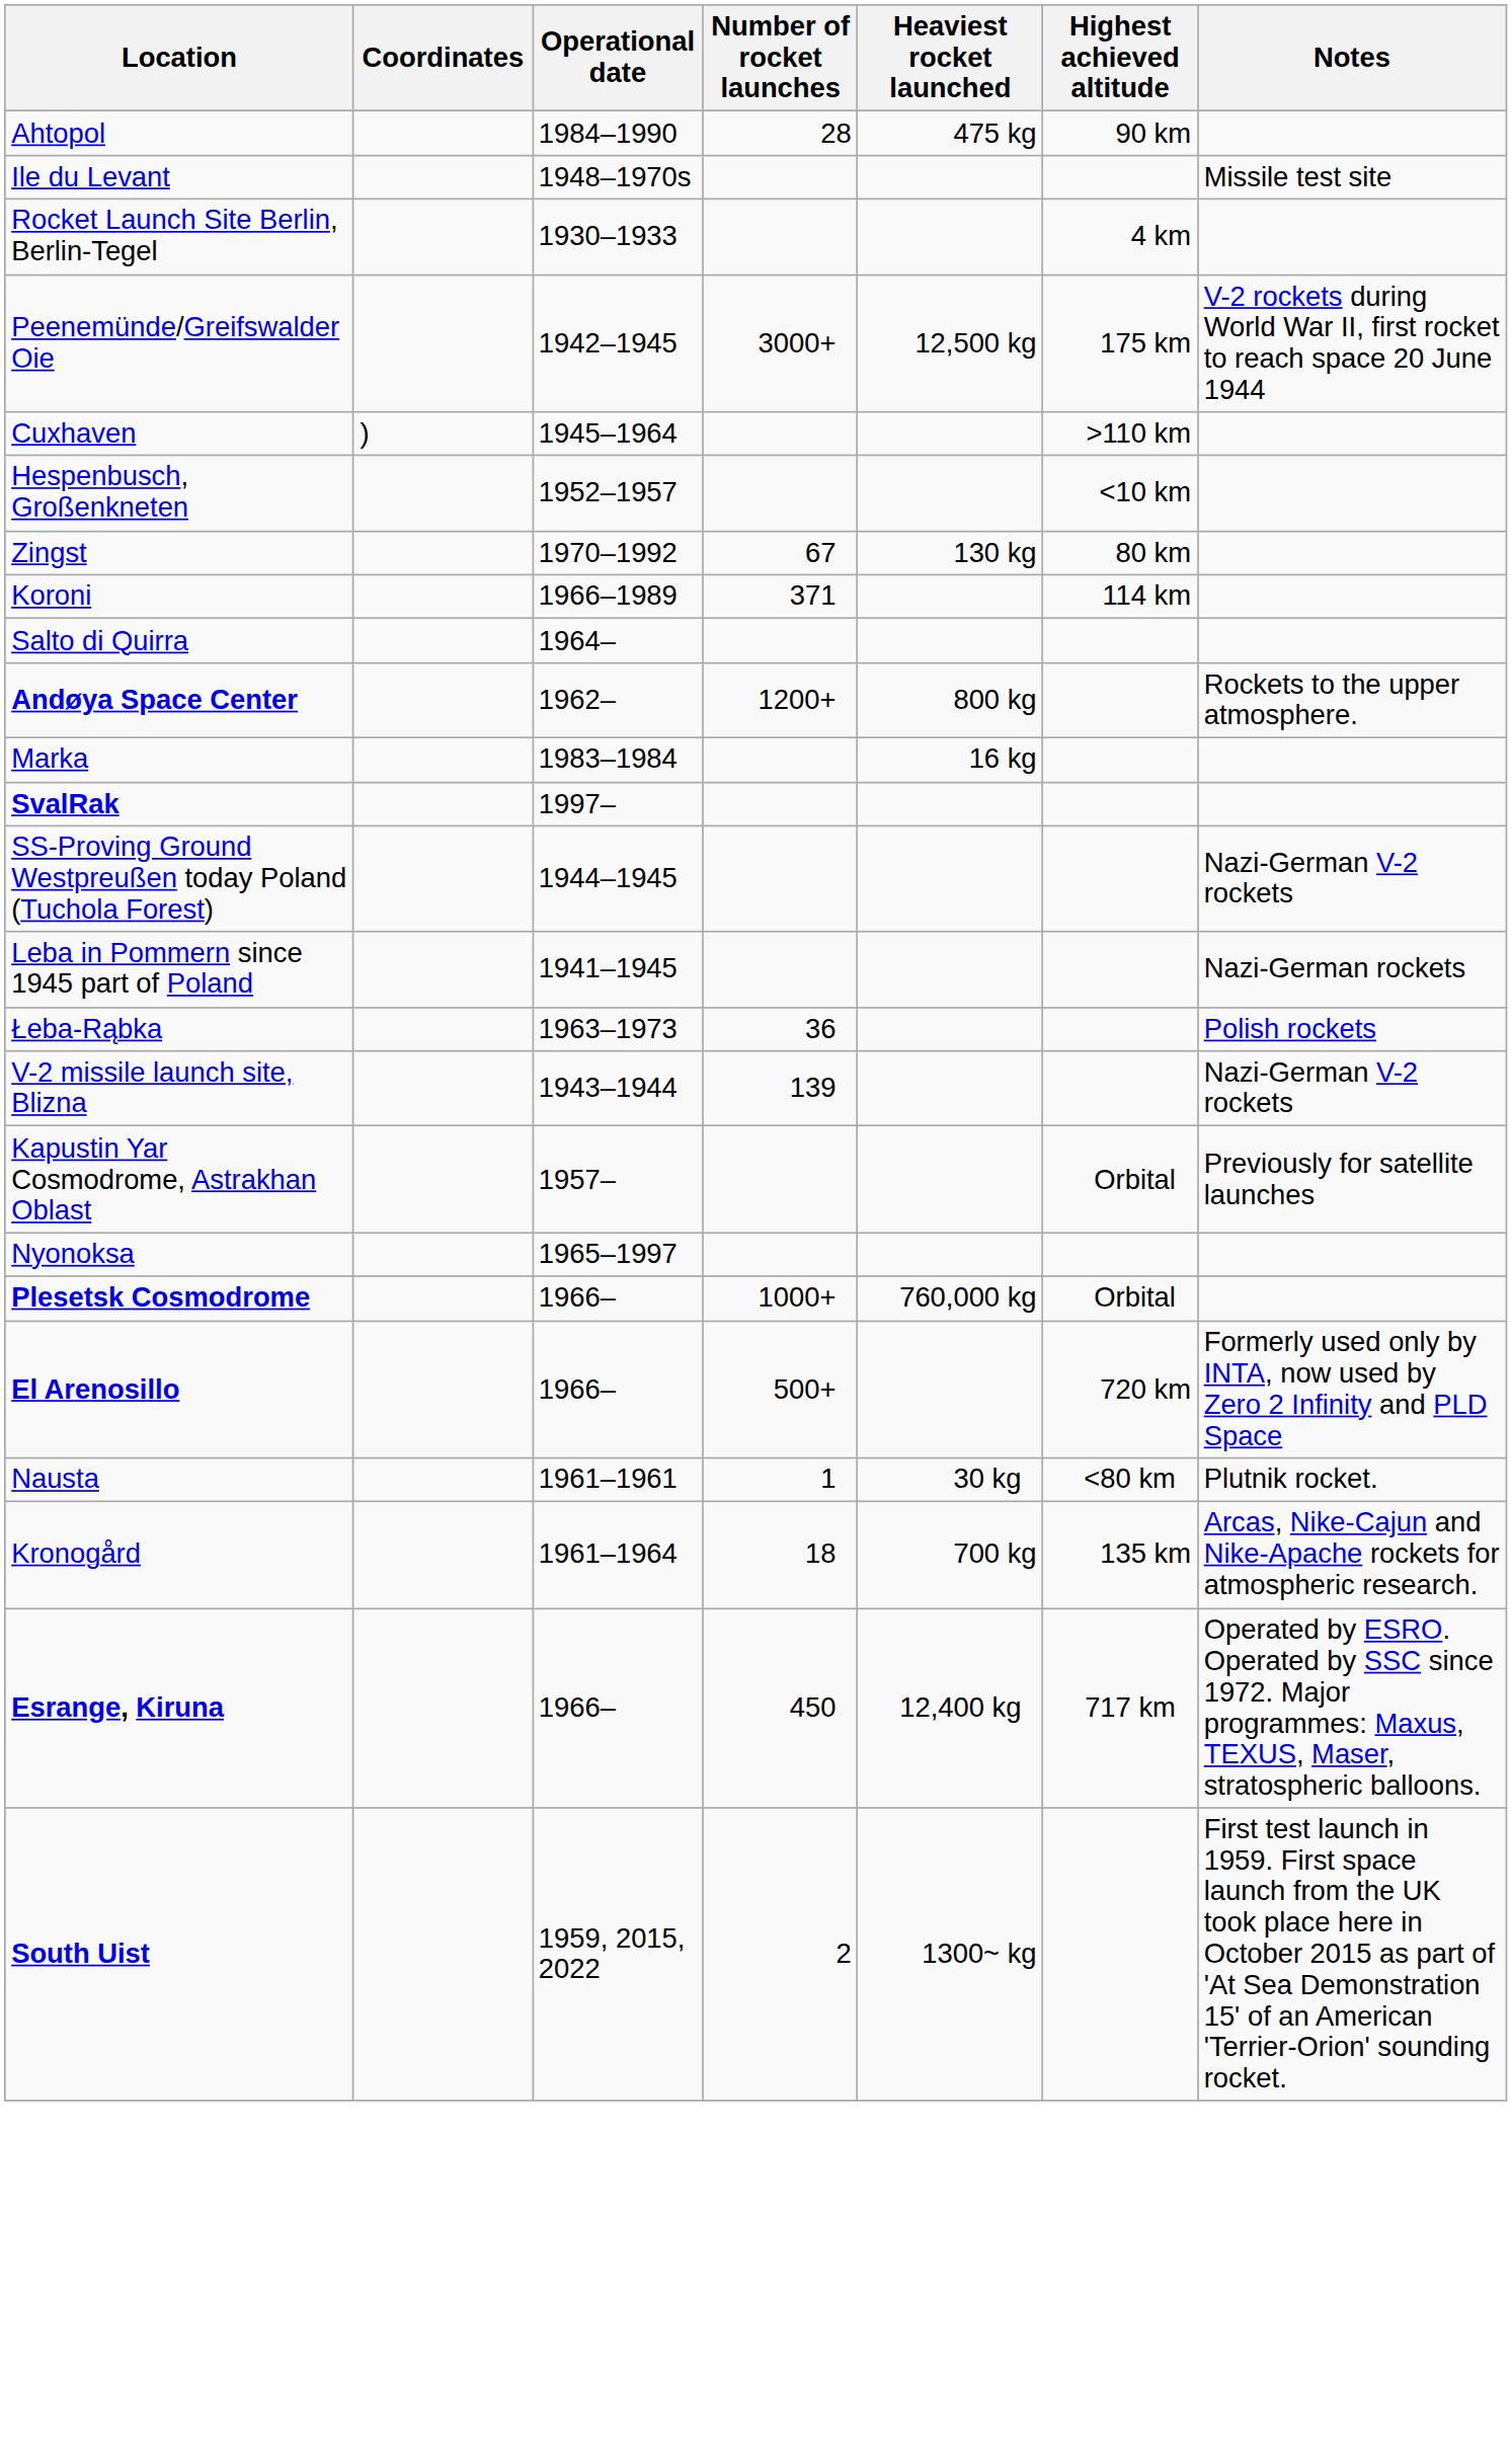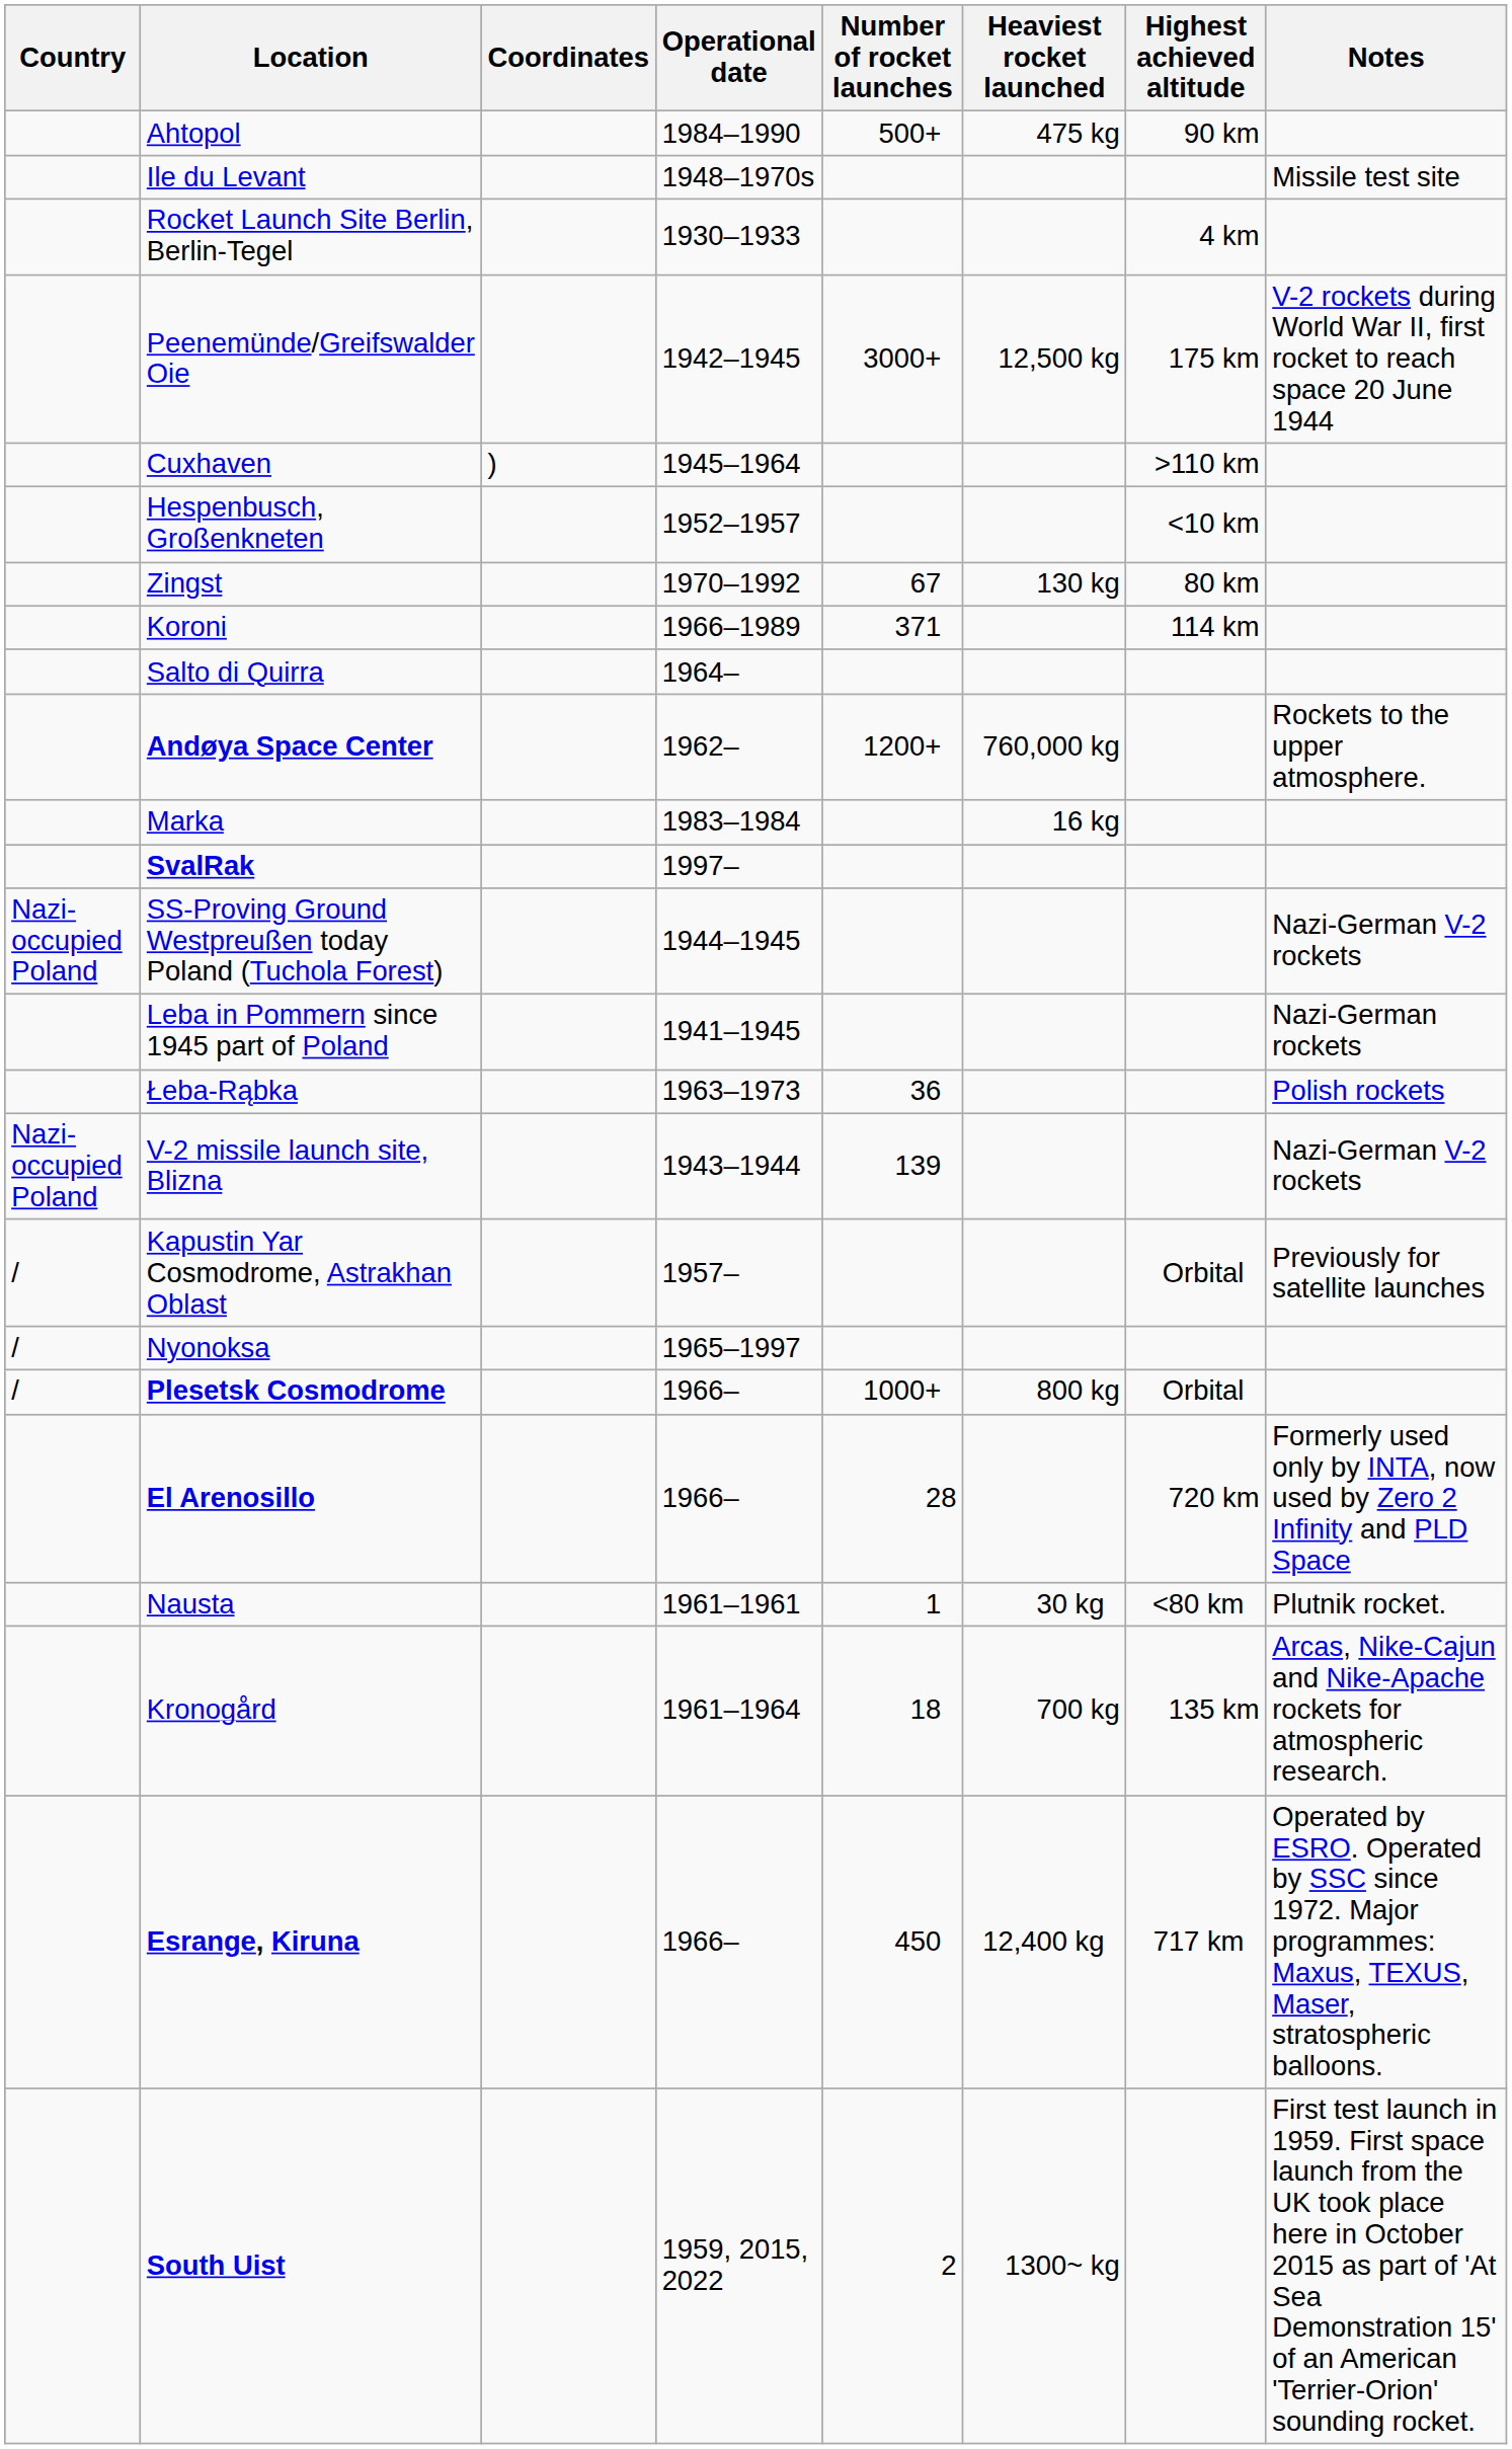 <table class="wikitable sortable">
 <tr>
+<th width=10%>Country</th>
 <th width=18%>Location</th>
 <th width=10%>Coordinates</th>
 <th width=10%>Operational date</th>
 <th width=10%>Number of rocket launches</th>
 <th width=12% data-sort-type=number>Heaviest rocket launched</th>
 <th width=10%>Highest achieved altitude</th>
 <th width=20%>Notes</th>
 </tr>
 <tr>
+<td></td>
 <td><a href='#'>Ahtopol</a></td>
 <td></td>
 <td>1984–1990</td>
-<td align="right">28</td>
+<td align="right">500+  </td>
 <td align="right">475 kg</td>
 <td align="right">90 km</td>
 <td></td>
 </tr>
 <tr>
+<td></td>
 <td><a href='#'>Ile du Levant</a></td>
 <td></td>
 <td>1948–1970s</td>
 <td align="right"> </td>
 <td align="right"> </td>
 <td align="right"> </td>
 <td>Missile test site</td>
 </tr>
 <tr>
+<td></td>
 <td><a href='#'>Rocket Launch Site Berlin</a>, Berlin-Tegel</td>
 <td></td>
 <td>1930–1933</td>
 <td align="right"> </td>
 <td align="right"> </td>
 <td align="right">4 km</td>
 <td></td>
 </tr>
 <tr>
+<td></td>
 <td><a href='#'>Peenemünde</a>/<a href='#'>Greifswalder Oie</a></td>
 <td></td>
 <td>1942–1945</td>
 <td align="right">3000+  </td>
 <td align="right">12,500 kg</td>
 <td align="right">175 km</td>
 <td><a href='#'>V-2 rockets</a> during World War II, first rocket to reach space 20 June 1944</td>
 </tr>
 <tr>
+<td></td>
 <td><a href='#'>Cuxhaven</a></td>
 <td>)</td>
 <td>1945–1964</td>
 <td align="right"> </td>
 <td align="right"> </td>
 <td align="right">>110 km</td>
 <td></td>
 </tr>
 <tr>
+<td></td>
 <td><a href='#'>Hespenbusch</a>, <a href='#'>Großenkneten</a></td>
 <td></td>
 <td>1952–1957</td>
 <td align="right"> </td>
 <td align="right"> </td>
 <td align="right"><10 km</td>
 <td></td>
 </tr>
 <tr>
+<td></td>
 <td><a href='#'>Zingst</a></td>
 <td></td>
 <td>1970–1992</td>
 <td align="right">67  </td>
 <td align="right">130 kg</td>
 <td align="right">80 km</td>
 <td></td>
 </tr>
 <tr>
+<td></td>
 <td><a href='#'>Koroni</a></td>
 <td></td>
 <td>1966–1989</td>
 <td align="right">371  </td>
 <td align="right"> </td>
 <td align="right">114 km</td>
 <td></td>
 </tr>
 <tr>
+<td></td>
 <td><a href='#'>Salto di Quirra</a></td>
 <td></td>
 <td>1964–</td>
 <td align="right"> </td>
 <td align="right"> </td>
 <td align="right"> </td>
 <td></td>
 </tr>
 <tr>
+<td></td>
 <td><strong><a href='#'>Andøya Space Center</a></strong></td>
 <td></td>
 <td>1962–</td>
 <td align="right">1200+  </td>
-<td align="right">800 kg</td>
+<td align="right">760,000 kg</td>
 <td align="right"> </td>
 <td>Rockets to the upper atmosphere.</td>
 </tr>
 <tr>
+<td></td>
 <td><a href='#'>Marka</a></td>
 <td></td>
 <td>1983–1984</td>
 <td align="right"> </td>
 <td align="right">16 kg</td>
 <td align="right"> </td>
 <td></td>
 </tr>
 <tr>
+<td></td>
 <td><strong><a href='#'>SvalRak</a></strong></td>
 <td></td>
 <td>1997–</td>
 <td align="right"> </td>
 <td align="right"> </td>
 <td align="right"> </td>
 <td></td>
 </tr>
 <tr>
+<td> <a href='#'>Nazi-occupied Poland</a></td>
 <td><a href='#'>SS-Proving Ground Westpreußen</a> today Poland (<a href='#'>Tuchola Forest</a>)</td>
 <td></td>
 <td>1944–1945</td>
 <td align="right"> </td>
 <td align="right"> </td>
 <td align="right"> </td>
 <td>Nazi-German <a href='#'>V-2</a> rockets</td>
 </tr>
 <tr>
+<td></td>
 <td><a href='#'>Leba in Pommern</a> since 1945 part of <a href='#'>Poland</a></td>
 <td></td>
 <td>1941–1945</td>
 <td align="right"> </td>
 <td align="right"> </td>
 <td align="right"> </td>
 <td>Nazi-German rockets</td>
 </tr>
 <tr>
+<td></td>
 <td><a href='#'>Łeba-Rąbka</a></td>
 <td></td>
 <td>1963–1973</td>
 <td align="right">36  </td>
 <td align="right"> </td>
 <td align="right"> </td>
 <td><a href='#'>Polish rockets</a></td>
 </tr>
 <tr>
+<td> <a href='#'>Nazi-occupied Poland</a></td>
 <td><a href='#'>V-2 missile launch site, Blizna</a></td>
 <td></td>
 <td>1943–1944</td>
 <td align="right">139  </td>
 <td align="right"> </td>
 <td align="right"> </td>
 <td>Nazi-German <a href='#'>V-2</a> rockets</td>
 </tr>
 <tr>
+<td>/</td>
 <td><a href='#'>Kapustin Yar</a> Cosmodrome, <a href='#'>Astrakhan Oblast</a></td>
 <td></td>
 <td>1957–</td>
 <td align="right"> </td>
 <td align="right"> </td>
 <td align="right">Orbital  </td>
 <td>Previously for satellite launches</td>
 </tr>
 <tr>
+<td>/</td>
 <td><a href='#'>Nyonoksa</a></td>
 <td></td>
 <td>1965–1997</td>
 <td align="right"> </td>
 <td align="right"> </td>
 <td align="right"> </td>
 <td></td>
 </tr>
 <tr>
+<td>/</td>
 <td><strong><a href='#'>Plesetsk Cosmodrome</a></strong></td>
 <td></td>
 <td>1966–</td>
 <td align="right">1000+  </td>
-<td align="right">760,000 kg</td>
+<td align="right">800 kg</td>
 <td align="right">Orbital  </td>
 <td></td>
 </tr>
 <tr>
+<td></td>
 <td><strong><a href='#'>El Arenosillo</a></strong></td>
 <td></td>
 <td>1966–</td>
-<td align="right">500+  </td>
+<td align="right">28</td>
 <td align="right"> </td>
 <td align="right">720 km</td>
 <td>Formerly used only by <a href='#'>INTA</a>, now used by <a href='#'>Zero 2 Infinity</a> and <a href='#'>PLD Space</a></td>
 </tr>
 <tr>
+<td></td>
 <td><a href='#'>Nausta</a></td>
 <td></td>
 <td>1961–1961</td>
 <td align="right">1  </td>
 <td align="right">30 kg  </td>
 <td align="right"><80 km  </td>
 <td>Plutnik rocket.</td>
 </tr>
 <tr>
+<td></td>
 <td><a href='#'>Kronogård</a></td>
 <td></td>
 <td>1961–1964</td>
 <td align="right">18  </td>
 <td align="right">700 kg</td>
 <td align="right">135 km</td>
 <td><a href='#'>Arcas</a>, <a href='#'>Nike-Cajun</a> and <a href='#'>Nike-Apache</a> rockets for atmospheric research.</td>
 </tr>
 <tr>
+<td></td>
 <td><strong><a href='#'>Esrange</a>, <a href='#'>Kiruna</a></strong></td>
 <td></td>
 <td>1966–</td>
 <td align="right">450  </td>
 <td align="right">12,400 kg  </td>
 <td align="right">717 km  </td>
 <td>Operated by <a href='#'>ESRO</a>. Operated by <a href='#'>SSC</a> since 1972. Major programmes: <a href='#'>Maxus</a>, <a href='#'>TEXUS</a>, <a href='#'>Maser</a>, stratospheric balloons.</td>
 </tr>
 <tr>
+<td></td>
 <td><strong><a href='#'>South Uist</a></strong></td>
 <td></td>
 <td>1959, 2015, 2022</td>
 <td align="right">2</td>
 <td align="right">1300~ kg</td>
 <td align="right"> </td>
 <td>First test launch in 1959. First space launch from the UK took place here in October 2015 as part of 'At Sea Demonstration 15' of an American 'Terrier-Orion' sounding rocket.</td>
 </tr>
 </table>
